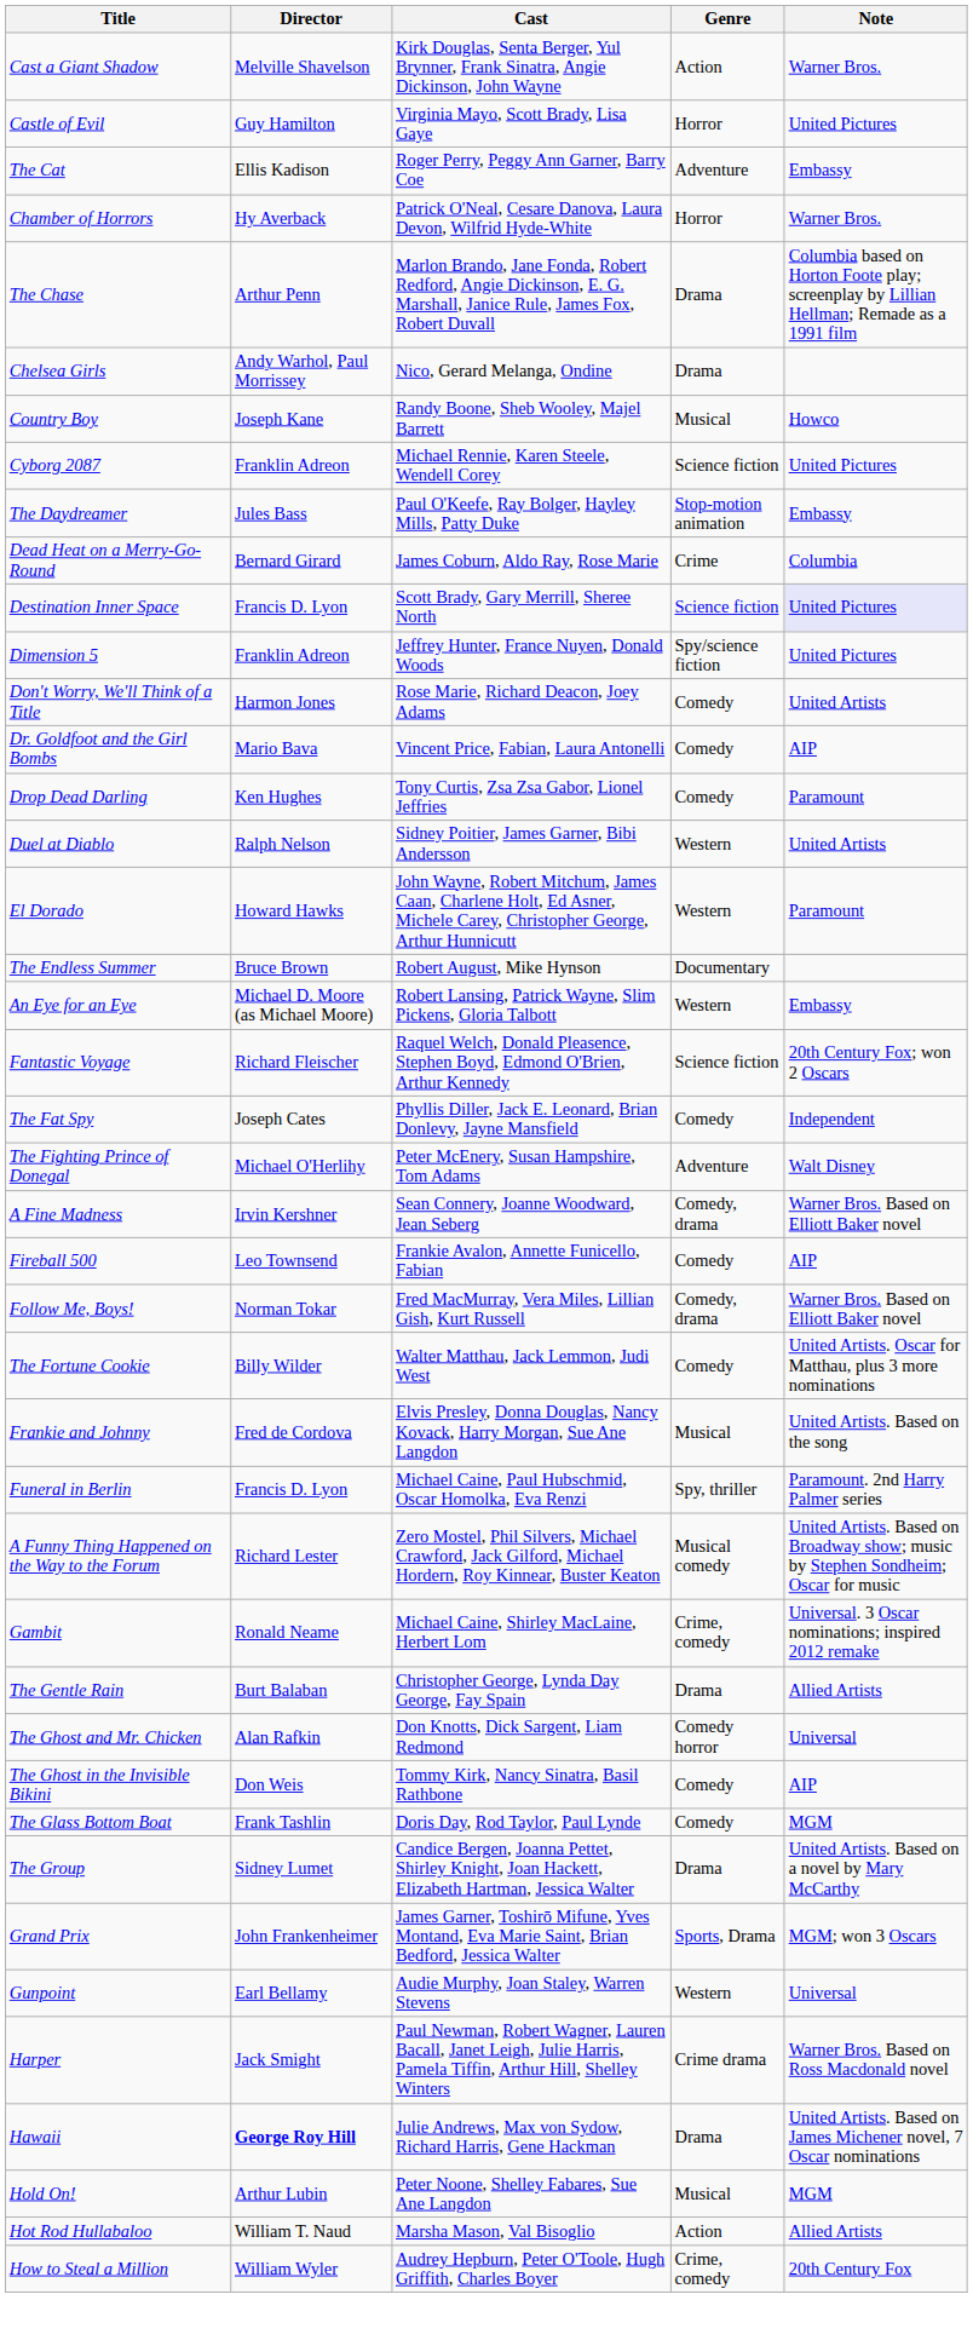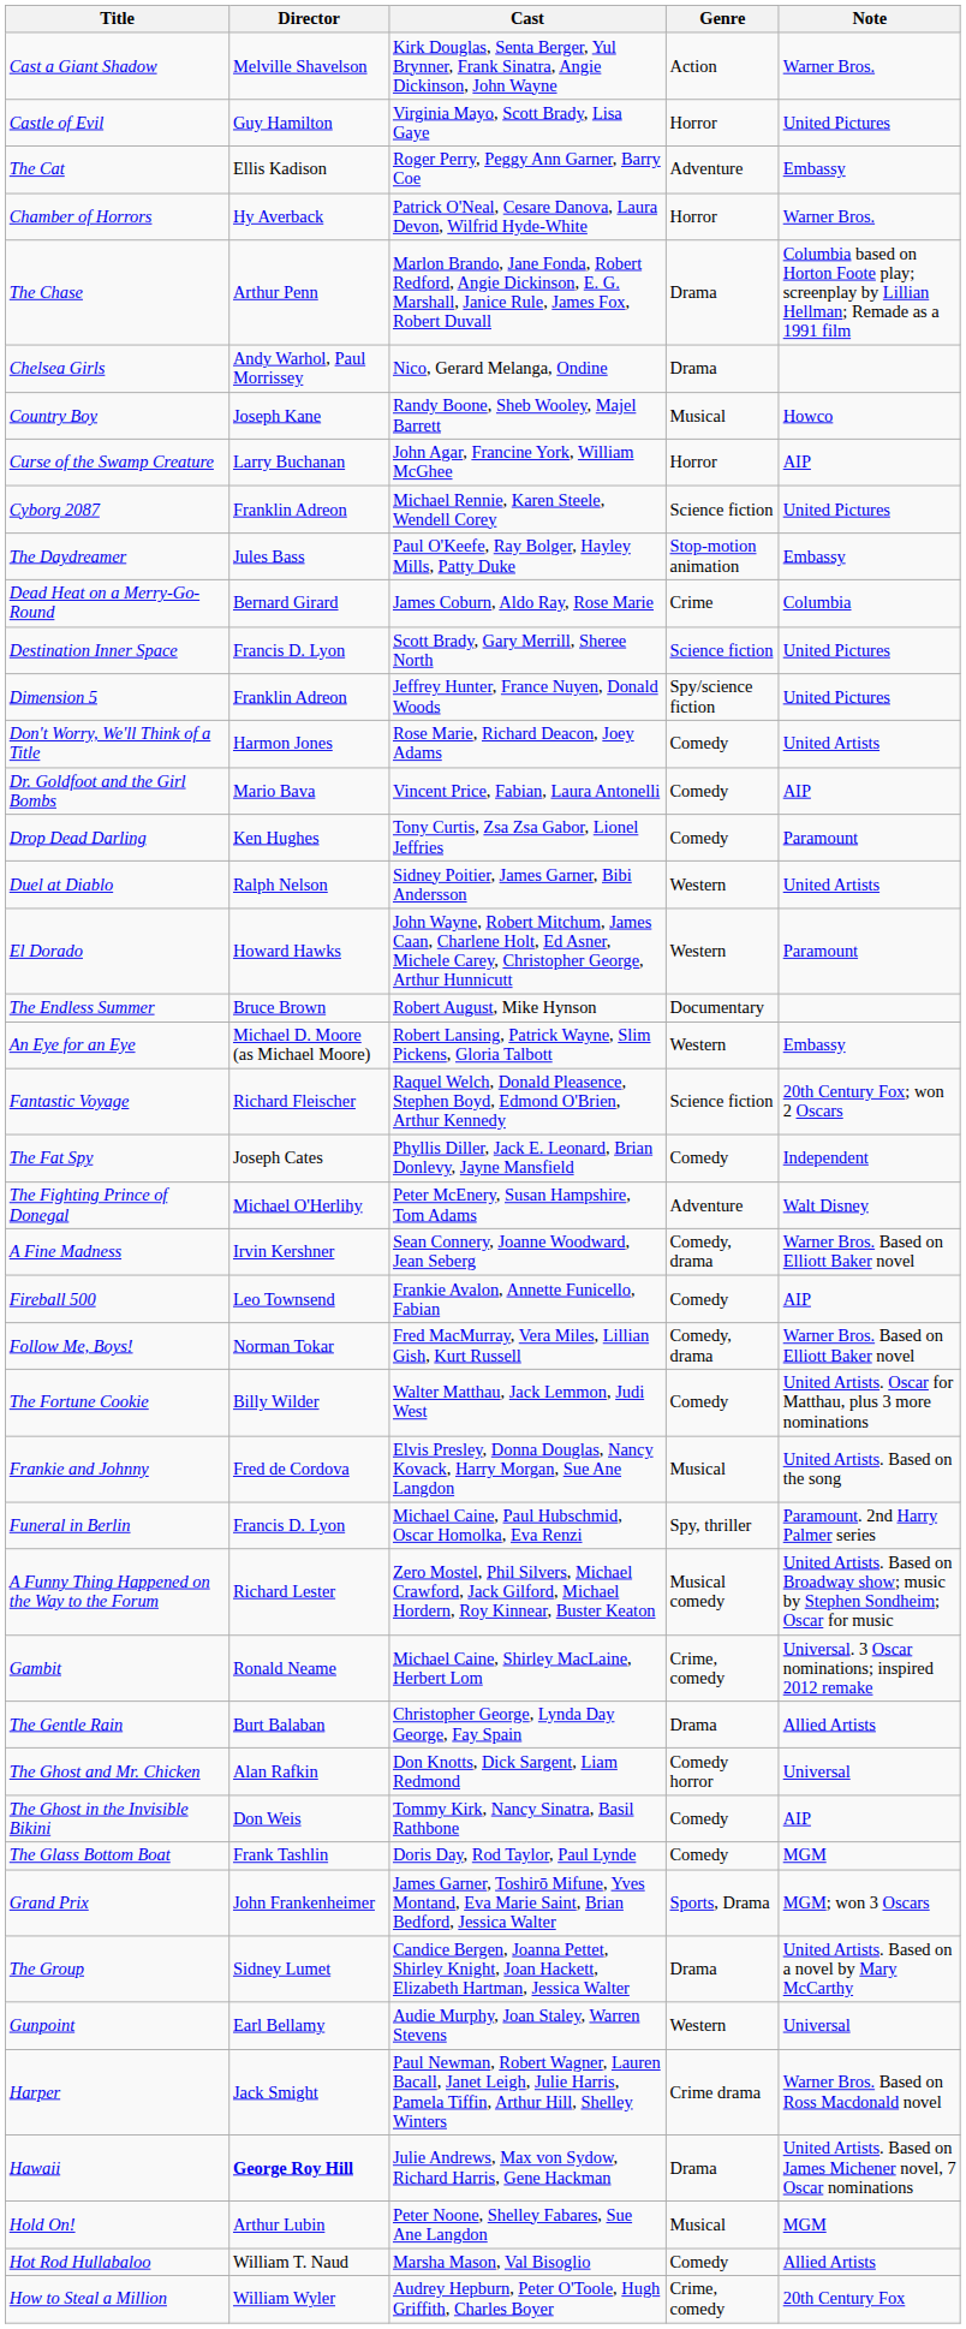 <table class="wikitable" width= "100%">
 <tr>
 <th width=21%>Title</th>
 <th width=15%>Director</th>
 <th width=26%>Cast</th>
 <th width=10%>Genre</th>
 <th width=17%>Note</th>
 </tr>
 <tr>
 <td><em><a href='#'>Cast a Giant Shadow</a></em></td>
 <td><a href='#'>Melville Shavelson</a></td>
 <td><a href='#'>Kirk Douglas</a>, <a href='#'>Senta Berger</a>, <a href='#'>Yul Brynner</a>, <a href='#'>Frank Sinatra</a>, <a href='#'>Angie Dickinson</a>, <a href='#'>John Wayne</a></td>
 <td>Action</td>
 <td><a href='#'>Warner Bros.</a></td>
 </tr>
 <tr>
 <td><em><a href='#'>Castle of Evil</a></em></td>
 <td><a href='#'>Guy Hamilton</a></td>
 <td><a href='#'>Virginia Mayo</a>, <a href='#'>Scott Brady</a>, <a href='#'>Lisa Gaye</a></td>
 <td>Horror</td>
 <td><a href='#'>United Pictures</a></td>
 </tr>
 <tr>
 <td><em><a href='#'>The Cat</a></em></td>
 <td>Ellis Kadison</td>
 <td><a href='#'>Roger Perry</a>, <a href='#'>Peggy Ann Garner</a>, <a href='#'>Barry Coe</a></td>
 <td>Adventure</td>
 <td><a href='#'>Embassy</a></td>
 </tr>
 <tr>
 <td><em><a href='#'>Chamber of Horrors</a></em></td>
 <td><a href='#'>Hy Averback</a></td>
 <td><a href='#'>Patrick O'Neal</a>, <a href='#'>Cesare Danova</a>, <a href='#'>Laura Devon</a>, <a href='#'>Wilfrid Hyde-White</a></td>
 <td>Horror</td>
 <td><a href='#'>Warner Bros.</a></td>
 </tr>
 <tr>
 <td><em><a href='#'>The Chase</a></em></td>
 <td><a href='#'>Arthur Penn</a></td>
 <td><a href='#'>Marlon Brando</a>, <a href='#'>Jane Fonda</a>, <a href='#'>Robert Redford</a>, <a href='#'>Angie Dickinson</a>, <a href='#'>E. G. Marshall</a>, <a href='#'>Janice Rule</a>, <a href='#'>James Fox</a>, <a href='#'>Robert Duvall</a></td>
 <td>Drama</td>
 <td><a href='#'>Columbia</a> based on <a href='#'>Horton Foote</a> play; screenplay by <a href='#'>Lillian Hellman</a>; Remade as a <a href='#'>1991 film</a></td>
 </tr>
 <tr>
 <td><em><a href='#'>Chelsea Girls</a></em></td>
 <td><a href='#'>Andy Warhol</a>, <a href='#'>Paul Morrissey</a></td>
 <td><a href='#'>Nico</a>, Gerard Melanga, <a href='#'>Ondine</a></td>
 <td>Drama</td>
 <td></td>
 </tr>
 <tr>
 <td><em><a href='#'>Country Boy</a></em></td>
 <td><a href='#'>Joseph Kane</a></td>
 <td><a href='#'>Randy Boone</a>, <a href='#'>Sheb Wooley</a>, <a href='#'>Majel Barrett</a></td>
 <td>Musical</td>
 <td><a href='#'>Howco</a></td>
 </tr>
 <tr>
+<td><em><a href='#'>Curse of the Swamp Creature</a></em></td>
+<td><a href='#'>Larry Buchanan</a></td>
+<td><a href='#'>John Agar</a>, <a href='#'>Francine York</a>, <a href='#'>William McGhee</a></td>
+<td>Horror</td>
+<td><a href='#'>AIP</a></td>
+</tr>
+<tr>
 <td><em><a href='#'>Cyborg 2087</a></em></td>
 <td><a href='#'>Franklin Adreon</a></td>
 <td><a href='#'>Michael Rennie</a>, <a href='#'>Karen Steele</a>, <a href='#'>Wendell Corey</a></td>
 <td>Science fiction</td>
 <td><a href='#'>United Pictures</a></td>
 </tr>
 <tr>
 <td><em><a href='#'>The Daydreamer</a></em></td>
 <td><a href='#'>Jules Bass</a></td>
 <td><a href='#'>Paul O'Keefe</a>, <a href='#'>Ray Bolger</a>, <a href='#'>Hayley Mills</a>, <a href='#'>Patty Duke</a></td>
 <td><a href='#'>Stop-motion</a> animation</td>
 <td><a href='#'>Embassy</a></td>
 </tr>
 <tr>
 <td><em><a href='#'>Dead Heat on a Merry-Go-Round</a></em></td>
 <td><a href='#'>Bernard Girard</a></td>
 <td><a href='#'>James Coburn</a>, <a href='#'>Aldo Ray</a>, <a href='#'>Rose Marie</a></td>
 <td>Crime</td>
 <td><a href='#'>Columbia</a></td>
 </tr>
 <tr>
 <td><em><a href='#'>Destination Inner Space</a></em></td>
 <td><a href='#'>Francis D. Lyon</a></td>
 <td><a href='#'>Scott Brady</a>, <a href='#'>Gary Merrill</a>, <a href='#'>Sheree North</a></td>
 <td><a href='#'>Science fiction</a></td>
-<td style="background: lavender;"><a href='#'>United Pictures</a></td>
+<td><a href='#'>United Pictures</a></td>
 </tr>
 <tr>
 <td><em><a href='#'>Dimension 5</a></em></td>
 <td><a href='#'>Franklin Adreon</a></td>
 <td><a href='#'>Jeffrey Hunter</a>, <a href='#'>France Nuyen</a>, <a href='#'>Donald Woods</a></td>
 <td>Spy/science fiction</td>
 <td><a href='#'>United Pictures</a></td>
 </tr>
 <tr>
 <td><em><a href='#'>Don't Worry, We'll Think of a Title</a></em></td>
 <td><a href='#'>Harmon Jones</a></td>
 <td><a href='#'>Rose Marie</a>, <a href='#'>Richard Deacon</a>, <a href='#'>Joey Adams</a></td>
 <td>Comedy</td>
 <td><a href='#'>United Artists</a></td>
 </tr>
 <tr>
 <td><em><a href='#'>Dr. Goldfoot and the Girl Bombs</a></em></td>
 <td><a href='#'>Mario Bava</a></td>
 <td><a href='#'>Vincent Price</a>, <a href='#'>Fabian</a>, <a href='#'>Laura Antonelli</a></td>
 <td>Comedy</td>
 <td><a href='#'>AIP</a></td>
 </tr>
 <tr>
 <td><em><a href='#'>Drop Dead Darling</a></em></td>
 <td><a href='#'>Ken Hughes</a></td>
 <td><a href='#'>Tony Curtis</a>, <a href='#'>Zsa Zsa Gabor</a>, <a href='#'>Lionel Jeffries</a></td>
 <td>Comedy</td>
 <td><a href='#'>Paramount</a></td>
 </tr>
 <tr>
 <td><em><a href='#'>Duel at Diablo</a></em></td>
 <td><a href='#'>Ralph Nelson</a></td>
 <td><a href='#'>Sidney Poitier</a>, <a href='#'>James Garner</a>, <a href='#'>Bibi Andersson</a></td>
 <td>Western</td>
 <td><a href='#'>United Artists</a></td>
 </tr>
 <tr>
 <td><em><a href='#'>El Dorado</a></em></td>
 <td><a href='#'>Howard Hawks</a></td>
 <td><a href='#'>John Wayne</a>, <a href='#'>Robert Mitchum</a>, <a href='#'>James Caan</a>, <a href='#'>Charlene Holt</a>, <a href='#'>Ed Asner</a>, <a href='#'>Michele Carey</a>, <a href='#'>Christopher George</a>, <a href='#'>Arthur Hunnicutt</a></td>
 <td>Western</td>
 <td><a href='#'>Paramount</a></td>
 </tr>
 <tr>
 <td><em><a href='#'>The Endless Summer</a></em></td>
 <td><a href='#'>Bruce Brown</a></td>
 <td><a href='#'>Robert August</a>, Mike Hynson</td>
 <td>Documentary</td>
 <td></td>
 </tr>
 <tr>
 <td><em><a href='#'>An Eye for an Eye</a></em></td>
 <td><a href='#'>Michael D. Moore</a> (as Michael Moore)</td>
 <td><a href='#'>Robert Lansing</a>, <a href='#'>Patrick Wayne</a>, <a href='#'>Slim Pickens</a>, <a href='#'>Gloria Talbott</a></td>
 <td>Western</td>
 <td><a href='#'>Embassy</a></td>
 </tr>
 <tr>
 <td><em><a href='#'>Fantastic Voyage</a></em></td>
 <td><a href='#'>Richard Fleischer</a></td>
 <td><a href='#'>Raquel Welch</a>, <a href='#'>Donald Pleasence</a>, <a href='#'>Stephen Boyd</a>, <a href='#'>Edmond O'Brien</a>, <a href='#'>Arthur Kennedy</a></td>
 <td>Science fiction</td>
 <td><a href='#'>20th Century Fox</a>; won 2 <a href='#'>Oscars</a></td>
 </tr>
 <tr>
 <td><em><a href='#'>The Fat Spy</a></em></td>
 <td>Joseph Cates</td>
 <td><a href='#'>Phyllis Diller</a>, <a href='#'>Jack E. Leonard</a>, <a href='#'>Brian Donlevy</a>, <a href='#'>Jayne Mansfield</a></td>
 <td>Comedy</td>
 <td><a href='#'>Independent</a></td>
 </tr>
 <tr>
 <td><em><a href='#'>The Fighting Prince of Donegal</a></em></td>
 <td><a href='#'>Michael O'Herlihy</a></td>
 <td><a href='#'>Peter McEnery</a>, <a href='#'>Susan Hampshire</a>, <a href='#'>Tom Adams</a></td>
 <td>Adventure</td>
 <td><a href='#'>Walt Disney</a></td>
 </tr>
 <tr>
 <td><em><a href='#'>A Fine Madness</a></em></td>
 <td><a href='#'>Irvin Kershner</a></td>
 <td><a href='#'>Sean Connery</a>, <a href='#'>Joanne Woodward</a>, <a href='#'>Jean Seberg</a></td>
 <td>Comedy, drama</td>
 <td><a href='#'>Warner Bros.</a> Based on <a href='#'>Elliott Baker</a> novel</td>
 </tr>
 <tr>
 <td><em><a href='#'>Fireball 500</a></em></td>
 <td><a href='#'>Leo Townsend</a></td>
 <td><a href='#'>Frankie Avalon</a>, <a href='#'>Annette Funicello</a>, <a href='#'>Fabian</a></td>
 <td>Comedy</td>
 <td><a href='#'>AIP</a></td>
 </tr>
 <tr>
 <td><em><a href='#'>Follow Me, Boys!</a></em></td>
 <td><a href='#'>Norman Tokar</a></td>
 <td><a href='#'>Fred MacMurray</a>, <a href='#'>Vera Miles</a>, <a href='#'>Lillian Gish</a>, <a href='#'>Kurt Russell</a></td>
 <td>Comedy, drama</td>
 <td><a href='#'>Warner Bros.</a> Based on <a href='#'>Elliott Baker</a> novel</td>
 </tr>
 <tr>
 <td><em><a href='#'>The Fortune Cookie</a></em></td>
 <td><a href='#'>Billy Wilder</a></td>
 <td><a href='#'>Walter Matthau</a>, <a href='#'>Jack Lemmon</a>, <a href='#'>Judi West</a></td>
 <td>Comedy</td>
 <td><a href='#'>United Artists</a>. <a href='#'>Oscar</a> for Matthau, plus 3 more nominations</td>
 </tr>
 <tr>
 <td><em><a href='#'>Frankie and Johnny</a> </em></td>
 <td><a href='#'>Fred de Cordova</a></td>
 <td><a href='#'>Elvis Presley</a>, <a href='#'>Donna Douglas</a>, <a href='#'>Nancy Kovack</a>, <a href='#'>Harry Morgan</a>, <a href='#'>Sue Ane Langdon</a></td>
 <td>Musical</td>
 <td><a href='#'>United Artists</a>. Based on the song</td>
 </tr>
 <tr>
 <td><em><a href='#'>Funeral in Berlin</a></em></td>
 <td><a href='#'>Francis D. Lyon</a></td>
 <td><a href='#'>Michael Caine</a>, <a href='#'>Paul Hubschmid</a>, <a href='#'>Oscar Homolka</a>, <a href='#'>Eva Renzi</a></td>
 <td>Spy, thriller</td>
 <td><a href='#'>Paramount</a>. 2nd <a href='#'>Harry Palmer</a> series</td>
 </tr>
 <tr>
 <td><em><a href='#'>A Funny Thing Happened on the Way to the Forum</a></em></td>
 <td><a href='#'>Richard Lester</a></td>
 <td><a href='#'>Zero Mostel</a>, <a href='#'>Phil Silvers</a>, <a href='#'>Michael Crawford</a>, <a href='#'>Jack Gilford</a>, <a href='#'>Michael Hordern</a>, <a href='#'>Roy Kinnear</a>, <a href='#'>Buster Keaton</a></td>
 <td>Musical comedy</td>
 <td><a href='#'>United Artists</a>. Based on <a href='#'>Broadway show</a>; music by <a href='#'>Stephen Sondheim</a>; <a href='#'>Oscar</a> for music</td>
 </tr>
 <tr>
 <td><em><a href='#'>Gambit</a></em></td>
 <td><a href='#'>Ronald Neame</a></td>
 <td><a href='#'>Michael Caine</a>, <a href='#'>Shirley MacLaine</a>, <a href='#'>Herbert Lom</a></td>
 <td>Crime, comedy</td>
 <td><a href='#'>Universal</a>. 3 <a href='#'>Oscar</a> nominations; inspired <a href='#'>2012 remake</a></td>
 </tr>
 <tr>
 <td><em><a href='#'>The Gentle Rain</a></em></td>
 <td><a href='#'>Burt Balaban</a></td>
 <td><a href='#'>Christopher George</a>, <a href='#'>Lynda Day George</a>, <a href='#'>Fay Spain</a></td>
 <td>Drama</td>
 <td><a href='#'>Allied Artists</a></td>
 </tr>
 <tr>
 <td><em><a href='#'>The Ghost and Mr. Chicken</a></em></td>
 <td><a href='#'>Alan Rafkin</a></td>
 <td><a href='#'>Don Knotts</a>, <a href='#'>Dick Sargent</a>, <a href='#'>Liam Redmond</a></td>
 <td>Comedy horror</td>
 <td><a href='#'>Universal</a></td>
 </tr>
 <tr>
 <td><em><a href='#'>The Ghost in the Invisible Bikini</a></em></td>
 <td><a href='#'>Don Weis</a></td>
 <td><a href='#'>Tommy Kirk</a>, <a href='#'>Nancy Sinatra</a>, <a href='#'>Basil Rathbone</a></td>
 <td>Comedy</td>
 <td><a href='#'>AIP</a></td>
 </tr>
 <tr>
 <td><em><a href='#'>The Glass Bottom Boat</a></em></td>
 <td><a href='#'>Frank Tashlin</a></td>
 <td><a href='#'>Doris Day</a>, <a href='#'>Rod Taylor</a>, <a href='#'>Paul Lynde</a></td>
 <td>Comedy</td>
 <td><a href='#'>MGM</a></td>
 </tr>
 <tr>
+<td><em><a href='#'>Grand Prix</a></em></td>
+<td><a href='#'>John Frankenheimer</a></td>
+<td><a href='#'>James Garner</a>, <a href='#'>Toshirō Mifune</a>, <a href='#'>Yves Montand</a>, <a href='#'>Eva Marie Saint</a>, <a href='#'>Brian Bedford</a>, <a href='#'>Jessica Walter</a></td>
+<td><a href='#'>Sports</a>, Drama</td>
+<td><a href='#'>MGM</a>; won 3 <a href='#'>Oscars</a></td>
+</tr>
+<tr>
 <td><em><a href='#'>The Group</a></em></td>
 <td><a href='#'>Sidney Lumet</a></td>
 <td><a href='#'>Candice Bergen</a>, <a href='#'>Joanna Pettet</a>, <a href='#'>Shirley Knight</a>, <a href='#'>Joan Hackett</a>, <a href='#'>Elizabeth Hartman</a>, <a href='#'>Jessica Walter</a></td>
 <td>Drama</td>
 <td><a href='#'>United Artists</a>. Based on a novel by <a href='#'>Mary McCarthy</a></td>
-</tr>
-<tr>
-<td><em><a href='#'>Grand Prix</a></em></td>
-<td><a href='#'>John Frankenheimer</a></td>
-<td><a href='#'>James Garner</a>, <a href='#'>Toshirō Mifune</a>, <a href='#'>Yves Montand</a>, <a href='#'>Eva Marie Saint</a>, <a href='#'>Brian Bedford</a>, <a href='#'>Jessica Walter</a></td>
-<td><a href='#'>Sports</a>, Drama</td>
-<td><a href='#'>MGM</a>; won 3 <a href='#'>Oscars</a></td>
 </tr>
 <tr>
 <td><em><a href='#'>Gunpoint</a></em></td>
 <td><a href='#'>Earl Bellamy</a></td>
 <td><a href='#'>Audie Murphy</a>, <a href='#'>Joan Staley</a>, <a href='#'>Warren Stevens</a></td>
 <td>Western</td>
 <td><a href='#'>Universal</a></td>
 </tr>
 <tr>
 <td><em><a href='#'>Harper</a></em></td>
 <td><a href='#'>Jack Smight</a></td>
 <td><a href='#'>Paul Newman</a>, <a href='#'>Robert Wagner</a>, <a href='#'>Lauren Bacall</a>, <a href='#'>Janet Leigh</a>, <a href='#'>Julie Harris</a>, <a href='#'>Pamela Tiffin</a>, <a href='#'>Arthur Hill</a>, <a href='#'>Shelley Winters</a></td>
 <td>Crime drama</td>
 <td><a href='#'>Warner Bros.</a> Based on <a href='#'>Ross Macdonald</a> novel</td>
 </tr>
 <tr>
 <td><em><a href='#'>Hawaii</a></em></td>
 <td><strong><a href='#'>George Roy Hill</a></strong></td>
 <td><a href='#'>Julie Andrews</a>, <a href='#'>Max von Sydow</a>, <a href='#'>Richard Harris</a>, <a href='#'>Gene Hackman</a></td>
 <td>Drama</td>
 <td><a href='#'>United Artists</a>. Based on <a href='#'>James Michener</a> novel, 7 <a href='#'>Oscar</a> nominations</td>
 </tr>
 <tr>
 <td><em><a href='#'>Hold On!</a></em></td>
 <td><a href='#'>Arthur Lubin</a></td>
 <td><a href='#'>Peter Noone</a>, <a href='#'>Shelley Fabares</a>, <a href='#'>Sue Ane Langdon</a></td>
 <td>Musical</td>
 <td><a href='#'>MGM</a></td>
 </tr>
 <tr>
 <td><em><a href='#'>Hot Rod Hullabaloo</a></em></td>
 <td>William T. Naud</td>
 <td><a href='#'>Marsha Mason</a>, <a href='#'>Val Bisoglio</a></td>
-<td>Action</td>
+<td>Comedy</td>
 <td><a href='#'>Allied Artists</a></td>
 </tr>
 <tr>
 <td><em><a href='#'>How to Steal a Million</a></em></td>
 <td><a href='#'>William Wyler</a></td>
 <td><a href='#'>Audrey Hepburn</a>, <a href='#'>Peter O'Toole</a>, <a href='#'>Hugh Griffith</a>, <a href='#'>Charles Boyer</a></td>
 <td>Crime, comedy</td>
 <td><a href='#'>20th Century Fox</a></td>
 </tr>
 </table>
